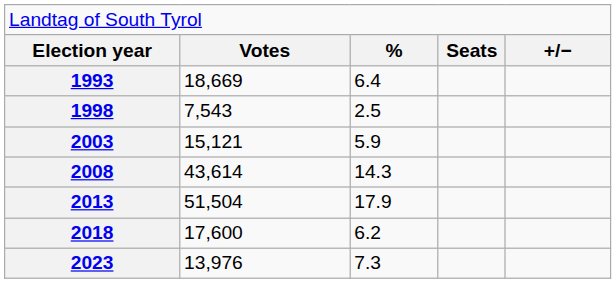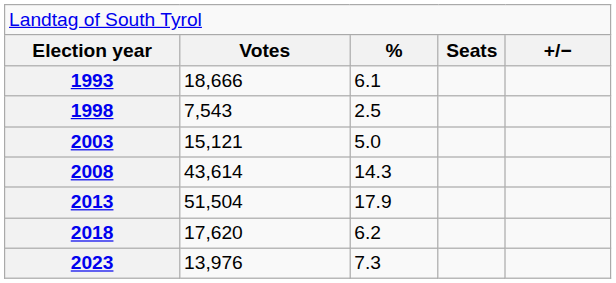 <table class=wikitable style="width:40%; border:1px #AAAAFF solid">
 <tr>
 <td colspan=6><a href='#'>Landtag of South Tyrol</a></td>
 </tr>
 <tr>
 <th width=13%>Election year</th>
 <th width=13%>Votes</th>
 <th width=6%>%</th>
 <th width=1%>Seats</th>
 <th width=8%>+/−</th>
 </tr>
 <tr>
 <th><a href='#'>1993</a></th>
-<td>18,669</td>
-<td>6.4</td>
+<td>18,666</td>
+<td>6.1</td>
 <td></td>
 <td></td>
 </tr>
 <tr>
 <th><a href='#'>1998</a></th>
 <td>7,543</td>
 <td>2.5</td>
 <td></td>
 <td></td>
 </tr>
 <tr>
 <th><a href='#'>2003</a></th>
 <td>15,121</td>
-<td>5.9</td>
+<td>5.0</td>
 <td></td>
 <td></td>
 </tr>
 <tr>
 <th><a href='#'>2008</a></th>
 <td>43,614</td>
 <td>14.3</td>
 <td></td>
 <td></td>
 </tr>
 <tr>
 <th><a href='#'>2013</a></th>
 <td>51,504</td>
 <td>17.9</td>
 <td></td>
 <td></td>
 </tr>
 <tr>
 <th><a href='#'>2018</a></th>
-<td>17,600</td>
+<td>17,620</td>
 <td>6.2</td>
 <td></td>
 <td></td>
 </tr>
 <tr>
 <th><a href='#'>2023</a></th>
 <td>13,976</td>
 <td>7.3</td>
 <td></td>
 <td></td>
 </tr>
 </table>
